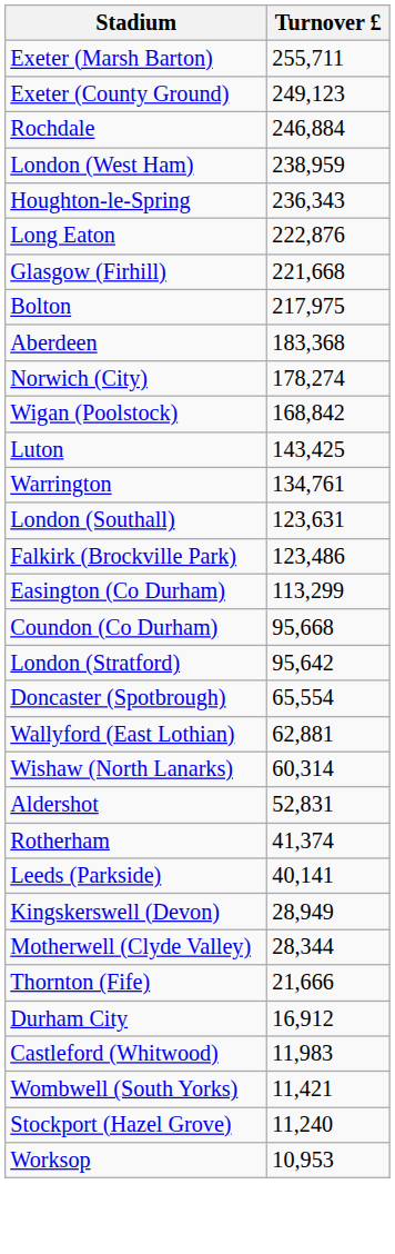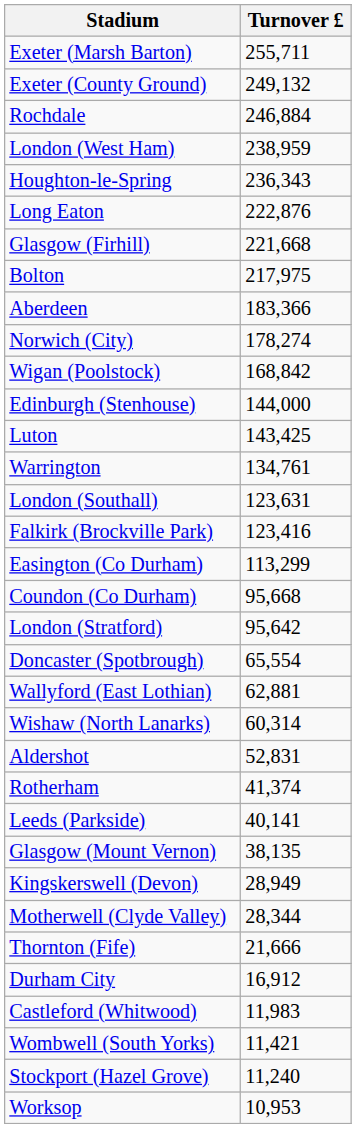 <table class="wikitable">
 <tr>
 <th width=180>Stadium</th>
 <th width=80>Turnover £</th>
 </tr>
 <tr>
 <td><a href='#'>Exeter (Marsh Barton)</a></td>
 <td>255,711</td>
 </tr>
 <tr>
 <td><a href='#'>Exeter (County Ground)</a></td>
-<td>249,123</td>
+<td>249,132</td>
 </tr>
 <tr>
 <td><a href='#'>Rochdale</a></td>
 <td>246,884</td>
 </tr>
 <tr>
 <td><a href='#'>London (West Ham)</a></td>
 <td>238,959</td>
 </tr>
 <tr>
 <td><a href='#'>Houghton-le-Spring</a></td>
 <td>236,343</td>
 </tr>
 <tr>
 <td><a href='#'>Long Eaton</a></td>
 <td>222,876</td>
 </tr>
 <tr>
 <td><a href='#'>Glasgow (Firhill)</a></td>
 <td>221,668</td>
 </tr>
 <tr>
 <td><a href='#'>Bolton</a></td>
 <td>217,975</td>
 </tr>
 <tr>
 <td><a href='#'>Aberdeen</a></td>
-<td>183,368</td>
+<td>183,366</td>
 </tr>
 <tr>
 <td><a href='#'>Norwich (City)</a></td>
 <td>178,274</td>
 </tr>
 <tr>
 <td><a href='#'>Wigan (Poolstock)</a></td>
 <td>168,842</td>
+</tr>
+<tr>
+<td><a href='#'>Edinburgh (Stenhouse)</a></td>
+<td>144,000</td>
 </tr>
 <tr>
 <td><a href='#'>Luton</a></td>
 <td>143,425</td>
 </tr>
 <tr>
 <td><a href='#'>Warrington</a></td>
 <td>134,761</td>
 </tr>
 <tr>
 <td><a href='#'>London (Southall)</a></td>
 <td>123,631</td>
 </tr>
 <tr>
 <td><a href='#'>Falkirk (Brockville Park)</a></td>
-<td>123,486</td>
+<td>123,416</td>
 </tr>
 <tr>
 <td><a href='#'>Easington (Co Durham)</a></td>
 <td>113,299</td>
 </tr>
 <tr>
 <td><a href='#'>Coundon (Co Durham)</a></td>
 <td>95,668</td>
 </tr>
 <tr>
 <td><a href='#'>London (Stratford)</a></td>
 <td>95,642</td>
 </tr>
 <tr>
 <td><a href='#'>Doncaster (Spotbrough)</a></td>
 <td>65,554</td>
 </tr>
 <tr>
 <td><a href='#'>Wallyford (East Lothian)</a></td>
 <td>62,881</td>
 </tr>
 <tr>
 <td><a href='#'>Wishaw (North Lanarks)</a></td>
 <td>60,314</td>
 </tr>
 <tr>
 <td><a href='#'>Aldershot</a></td>
 <td>52,831</td>
 </tr>
 <tr>
 <td><a href='#'>Rotherham</a></td>
 <td>41,374</td>
 </tr>
 <tr>
 <td><a href='#'>Leeds (Parkside)</a></td>
 <td>40,141</td>
 </tr>
 <tr>
+<td><a href='#'>Glasgow (Mount Vernon)</a></td>
+<td>38,135</td>
+</tr>
+<tr>
 <td><a href='#'>Kingskerswell (Devon)</a></td>
 <td>28,949</td>
 </tr>
 <tr>
 <td><a href='#'>Motherwell (Clyde Valley)</a></td>
 <td>28,344</td>
 </tr>
 <tr>
 <td><a href='#'>Thornton (Fife)</a></td>
 <td>21,666</td>
 </tr>
 <tr>
 <td><a href='#'>Durham City</a></td>
 <td>16,912</td>
 </tr>
 <tr>
 <td><a href='#'>Castleford (Whitwood)</a></td>
 <td>11,983</td>
 </tr>
 <tr>
 <td><a href='#'>Wombwell (South Yorks)</a></td>
 <td>11,421</td>
 </tr>
 <tr>
 <td><a href='#'>Stockport (Hazel Grove)</a></td>
 <td>11,240</td>
 </tr>
 <tr>
 <td><a href='#'>Worksop</a></td>
 <td>10,953</td>
 </tr>
 </table>
